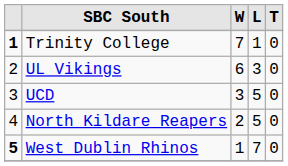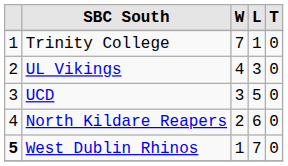 <table class="wikitable">
 <tr>
 <th style="background:#e5e5e5;"></th>
 <th style="background:#e5e5e5;">SBC South</th>
 <th style="background:#e5e5e5;">W</th>
 <th style="background:#e5e5e5;">L</th>
 <th style="background:#e5e5e5;">T</th>
 </tr>
 <tr>
 </tr>
 <tr>
-<td><strong>1</strong></td>
+<td>1</td>
 <td>Trinity College</td>
 <td>7</td>
 <td>1</td>
 <td>0</td>
 </tr>
 <tr>
 <td>2</td>
 <td><a href='#'>UL Vikings</a></td>
-<td>6</td>
+<td>4</td>
 <td>3</td>
 <td>0</td>
 </tr>
 <tr>
 <td>3</td>
 <td><a href='#'>UCD</a></td>
 <td>3</td>
 <td>5</td>
 <td>0</td>
 </tr>
 <tr>
 <td>4</td>
 <td><a href='#'>North Kildare Reapers</a></td>
 <td>2</td>
-<td>5</td>
+<td>6</td>
 <td>0</td>
 </tr>
 <tr>
 <td><strong>5</strong></td>
 <td><a href='#'>West Dublin Rhinos</a></td>
 <td>1</td>
 <td>7</td>
 <td>0</td>
 </tr>
 <tr>
 </tr>
 </table>
